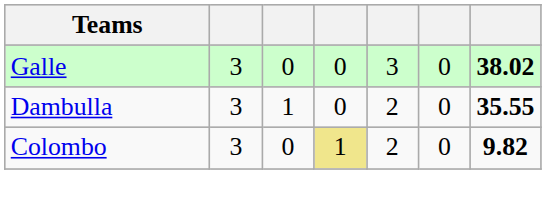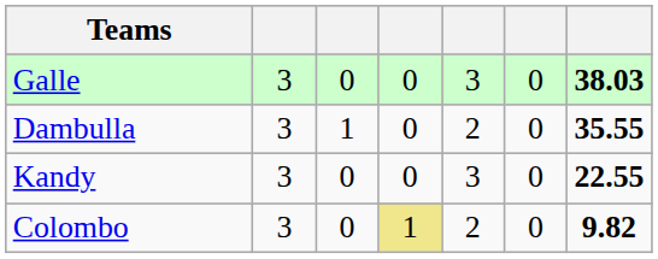 <table class="wikitable" style="text-align:center">
 <tr>
 <th style="width:120px">Teams</th>
 <th style="width:25px"></th>
 <th style="width:25px"></th>
 <th style="width:25px"></th>
 <th style="width:25px"></th>
 <th style="width:25px"></th>
 <th style="width:25px"></th>
 </tr>
 <tr style="background:#cfc">
 <td style="text-align:left"><a href='#'>Galle</a></td>
 <td>3</td>
 <td>0</td>
 <td>0</td>
 <td>3</td>
 <td>0</td>
-<td><strong>38.02</strong></td>
+<td><strong>38.03</strong></td>
 </tr>
 <tr>
 <td style="text-align:left"><a href='#'>Dambulla</a></td>
 <td>3</td>
 <td>1</td>
 <td>0</td>
 <td>2</td>
 <td>0</td>
 <td><strong>35.55</strong></td>
 </tr>
 <tr>
+<td style="text-align:left"><a href='#'>Kandy</a></td>
+<td>3</td>
+<td>0</td>
+<td>0</td>
+<td>3</td>
+<td>0</td>
+<td><strong>22.55</strong></td>
+</tr>
+<tr>
 <td style="text-align:left"><a href='#'>Colombo</a></td>
 <td>3</td>
 <td>0</td>
 <td style="background: khaki;">1</td>
 <td>2</td>
 <td>0</td>
 <td><strong>9.82</strong></td>
 </tr>
 </table>
